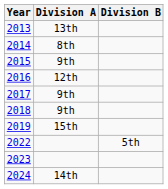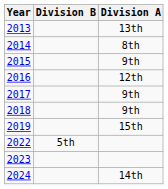 <table class="wikitable" style="text-align:center">
 <tr>
 <th>Year</th>
+<th>Division B</th>
 <th>Division A</th>
-<th>Division B</th>
 </tr>
 <tr>
 <td><a href='#'>2013</a></td>
+<td></td>
 <td>13th</td>
-<td></td>
 </tr>
 <tr>
 <td><a href='#'>2014</a></td>
+<td></td>
 <td>8th</td>
-<td></td>
 </tr>
 <tr>
 <td><a href='#'>2015</a></td>
+<td></td>
 <td>9th</td>
-<td></td>
 </tr>
 <tr>
 <td><a href='#'>2016</a></td>
+<td></td>
 <td>12th</td>
-<td></td>
 </tr>
 <tr>
 <td><a href='#'>2017</a></td>
+<td></td>
 <td>9th</td>
-<td></td>
 </tr>
 <tr>
 <td><a href='#'>2018</a></td>
+<td></td>
 <td>9th</td>
-<td></td>
 </tr>
 <tr>
 <td><a href='#'>2019</a></td>
+<td></td>
 <td>15th</td>
-<td></td>
 </tr>
 <tr>
 <td><a href='#'>2022</a></td>
+<td>5th</td>
 <td></td>
-<td>5th</td>
 </tr>
 <tr>
 <td><a href='#'>2023</a></td>
 <td></td>
 <td></td>
 </tr>
 <tr>
 <td><a href='#'>2024</a></td>
+<td></td>
 <td>14th</td>
-<td></td>
 </tr>
 </table>
